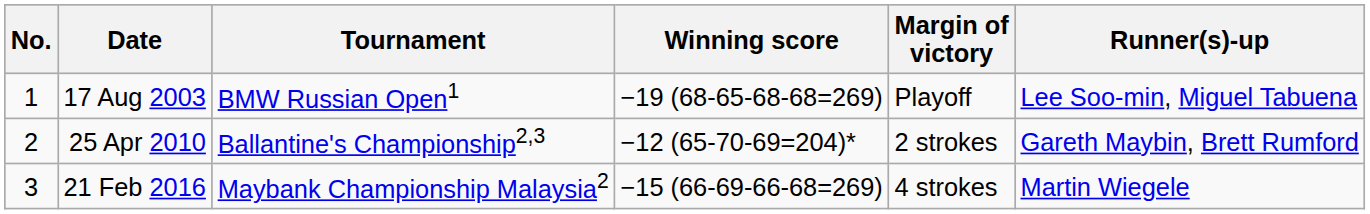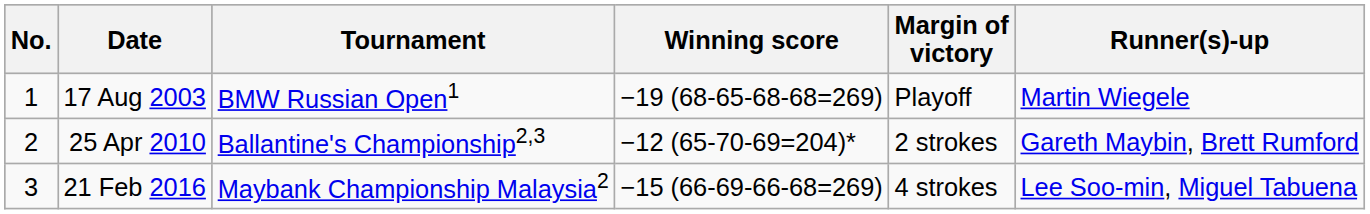 <table class="wikitable" style="font-size:95%;">
 <tr>
 <th>No.</th>
 <th>Date</th>
 <th>Tournament</th>
 <th>Winning score</th>
 <th>Margin of<br>victory</th>
 <th>Runner(s)-up</th>
 </tr>
 <tr>
 <td align=center>1</td>
 <td align=right>17 Aug <a href='#'>2003</a></td>
 <td><a href='#'>BMW Russian Open</a><sup>1</sup></td>
 <td>−19 (68-65-68-68=269)</td>
 <td>Playoff</td>
-<td> <a href='#'>Lee Soo-min</a>,  <a href='#'>Miguel Tabuena</a></td>
+<td> <a href='#'>Martin Wiegele</a></td>
 </tr>
 <tr>
 <td align=center>2</td>
 <td align=right>25 Apr <a href='#'>2010</a></td>
 <td><a href='#'>Ballantine's Championship</a><sup>2,3</sup></td>
 <td>−12 (65-70-69=204)*</td>
 <td>2 strokes</td>
 <td> <a href='#'>Gareth Maybin</a>,  <a href='#'>Brett Rumford</a></td>
 </tr>
 <tr>
 <td align=center>3</td>
 <td align=right>21 Feb <a href='#'>2016</a></td>
 <td><a href='#'>Maybank Championship Malaysia</a><sup>2</sup></td>
 <td>−15 (66-69-66-68=269)</td>
 <td>4 strokes</td>
-<td> <a href='#'>Martin Wiegele</a></td>
+<td> <a href='#'>Lee Soo-min</a>,  <a href='#'>Miguel Tabuena</a></td>
 </tr>
 </table>
